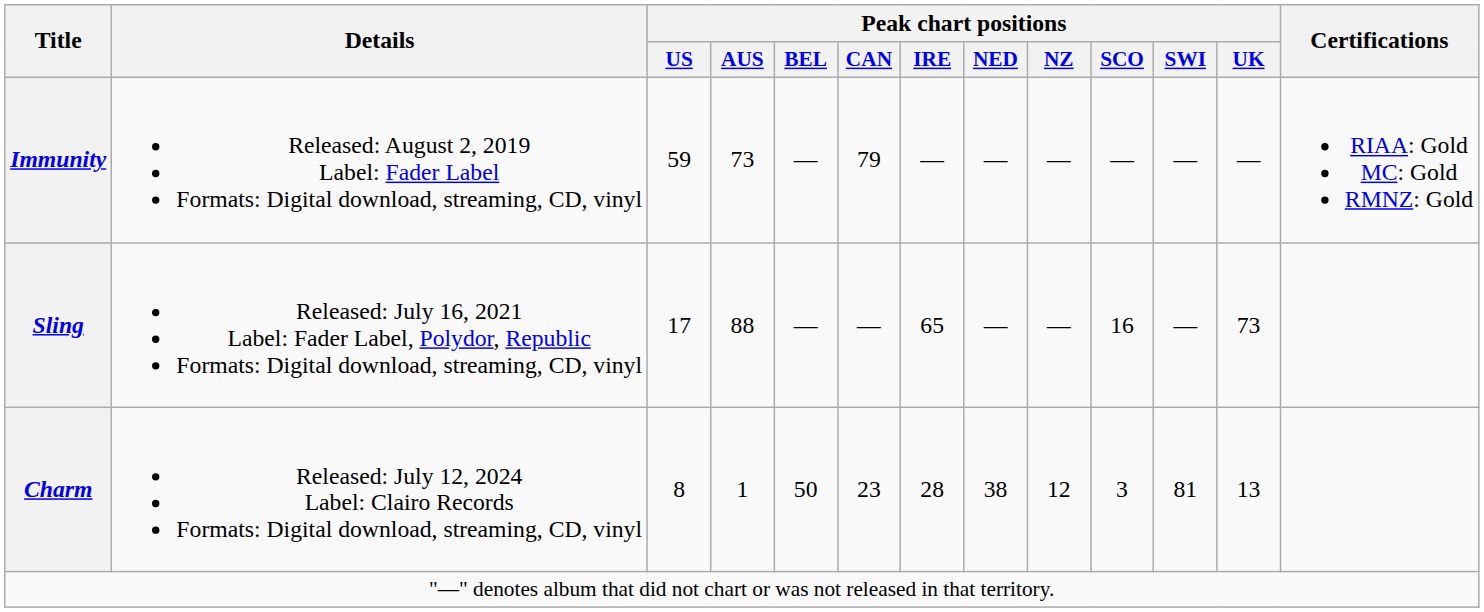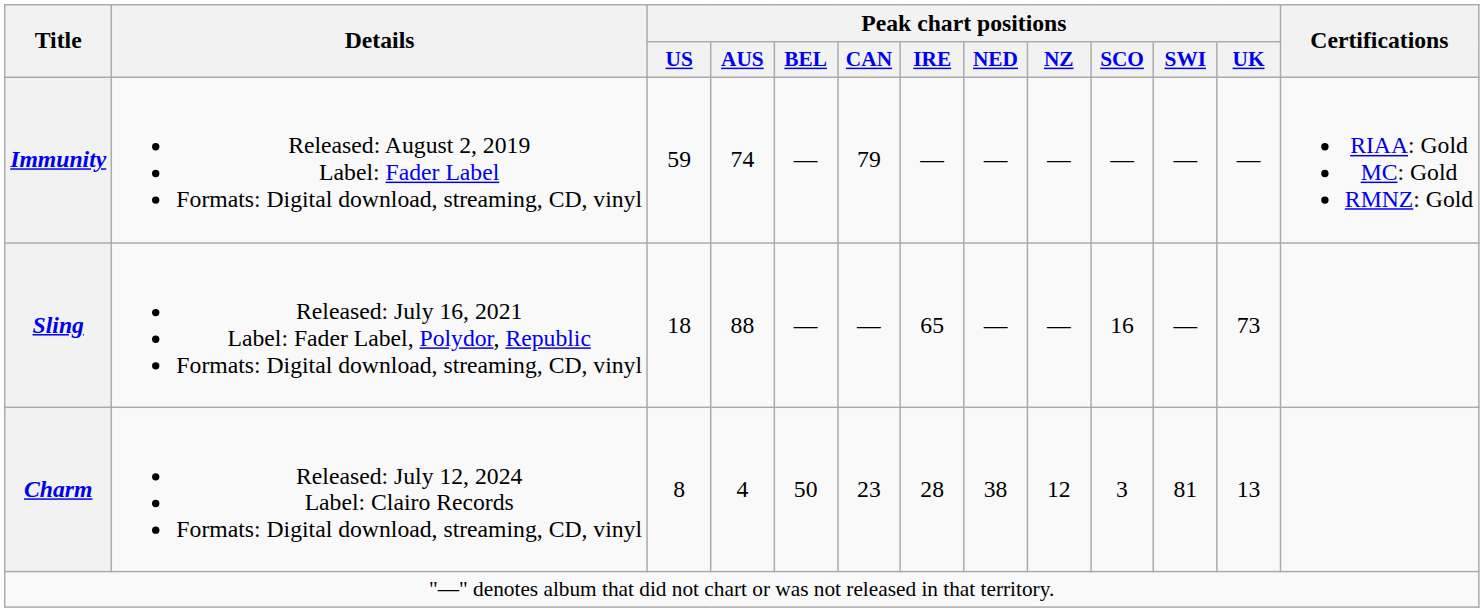 <table class="wikitable plainrowheaders" style="text-align:center;">
 <tr>
 <th scope="col" rowspan="2">Title</th>
 <th scope="col" rowspan="2">Details</th>
 <th scope="col" colspan="10">Peak chart positions</th>
 <th rowspan="2">Certifications</th>
 </tr>
 <tr>
 <th scope="col" style="width:2.5em;font-size:90%;"><a href='#'>US</a><br></th>
 <th scope="col" style="width:2.5em;font-size:90%;"><a href='#'>AUS</a><br></th>
 <th scope="col" style="width:2.5em;font-size:90%;"><a href='#'>BEL</a><br></th>
 <th scope="col" style="width:2.5em;font-size:90%;"><a href='#'>CAN</a><br></th>
 <th scope="col" style="width:2.5em;font-size:90%;"><a href='#'>IRE</a><br></th>
 <th scope="col" style="width:2.5em;font-size:90%;"><a href='#'>NED</a><br></th>
 <th scope="col" style="width:2.5em;font-size:90%;"><a href='#'>NZ</a><br></th>
 <th scope="col" style="width:2.5em;font-size:90%;"><a href='#'>SCO</a><br></th>
 <th scope="col" style="width:2.5em;font-size:90%;"><a href='#'>SWI</a><br></th>
 <th scope="col" style="width:2.5em;font-size:90%;"><a href='#'>UK</a><br></th>
 </tr>
 <tr>
 <th scope="row"><em><a href='#'>Immunity</a></em></th>
 <td><br><ul><li>Released: August 2, 2019</li><li>Label: <a href='#'>Fader Label</a></li><li>Formats: Digital download, streaming, CD, vinyl</li></ul></td>
 <td>59</td>
-<td>73</td>
+<td>74</td>
 <td>—</td>
 <td>79</td>
 <td>—</td>
 <td>—</td>
 <td>—</td>
 <td>—</td>
 <td>—</td>
 <td>—</td>
 <td><br><ul><li><a href='#'>RIAA</a>: Gold</li><li><a href='#'>MC</a>: Gold</li><li><a href='#'>RMNZ</a>: Gold</li></ul></td>
 </tr>
 <tr>
 <th scope="row"><em><a href='#'>Sling</a></em></th>
 <td><br><ul><li>Released: July 16, 2021</li><li>Label: Fader Label, <a href='#'>Polydor</a>, <a href='#'>Republic</a></li><li>Formats: Digital download, streaming, CD, vinyl</li></ul></td>
-<td>17</td>
+<td>18</td>
 <td>88</td>
 <td>—</td>
 <td>—</td>
 <td>65</td>
 <td>—</td>
 <td>—</td>
 <td>16</td>
 <td>—</td>
 <td>73</td>
 <td></td>
 </tr>
 <tr>
 <th scope="row"><em><a href='#'>Charm</a></em></th>
 <td><br><ul><li>Released: July 12, 2024</li><li>Label: Clairo Records</li><li>Formats: Digital download, streaming, CD, vinyl</li></ul></td>
 <td>8</td>
-<td>1</td>
+<td>4</td>
 <td>50</td>
 <td>23</td>
 <td>28<br></td>
 <td>38</td>
 <td>12</td>
 <td>3</td>
 <td>81</td>
 <td>13</td>
 <td></td>
 </tr>
 <tr>
 <td colspan="14" style="font-size:90%">"—" denotes album that did not chart or was not released in that territory.</td>
 </tr>
 </table>
